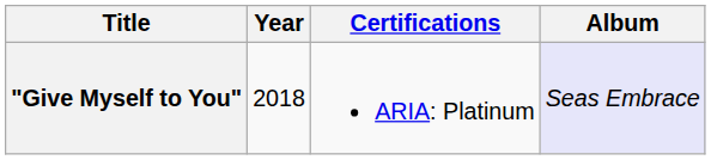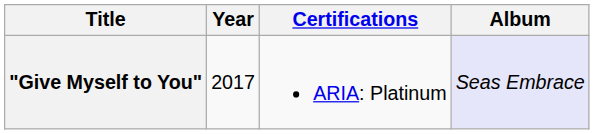 <table class="wikitable plainrowheaders" style="text-align:center;">
 <tr>
 <th scope="col">Title</th>
 <th scope="col">Year</th>
 <th scope="col"><a href='#'>Certifications</a></th>
 <th scope="col">Album</th>
 </tr>
 <tr>
 <th scope="row">"Give Myself to You"</th>
-<td>2018</td>
+<td>2017</td>
 <td><br><ul><li><a href='#'>ARIA</a>: Platinum</li></ul></td>
 <td style="background: lavender;"><em>Seas Embrace</em></td>
 </tr>
 </table>
